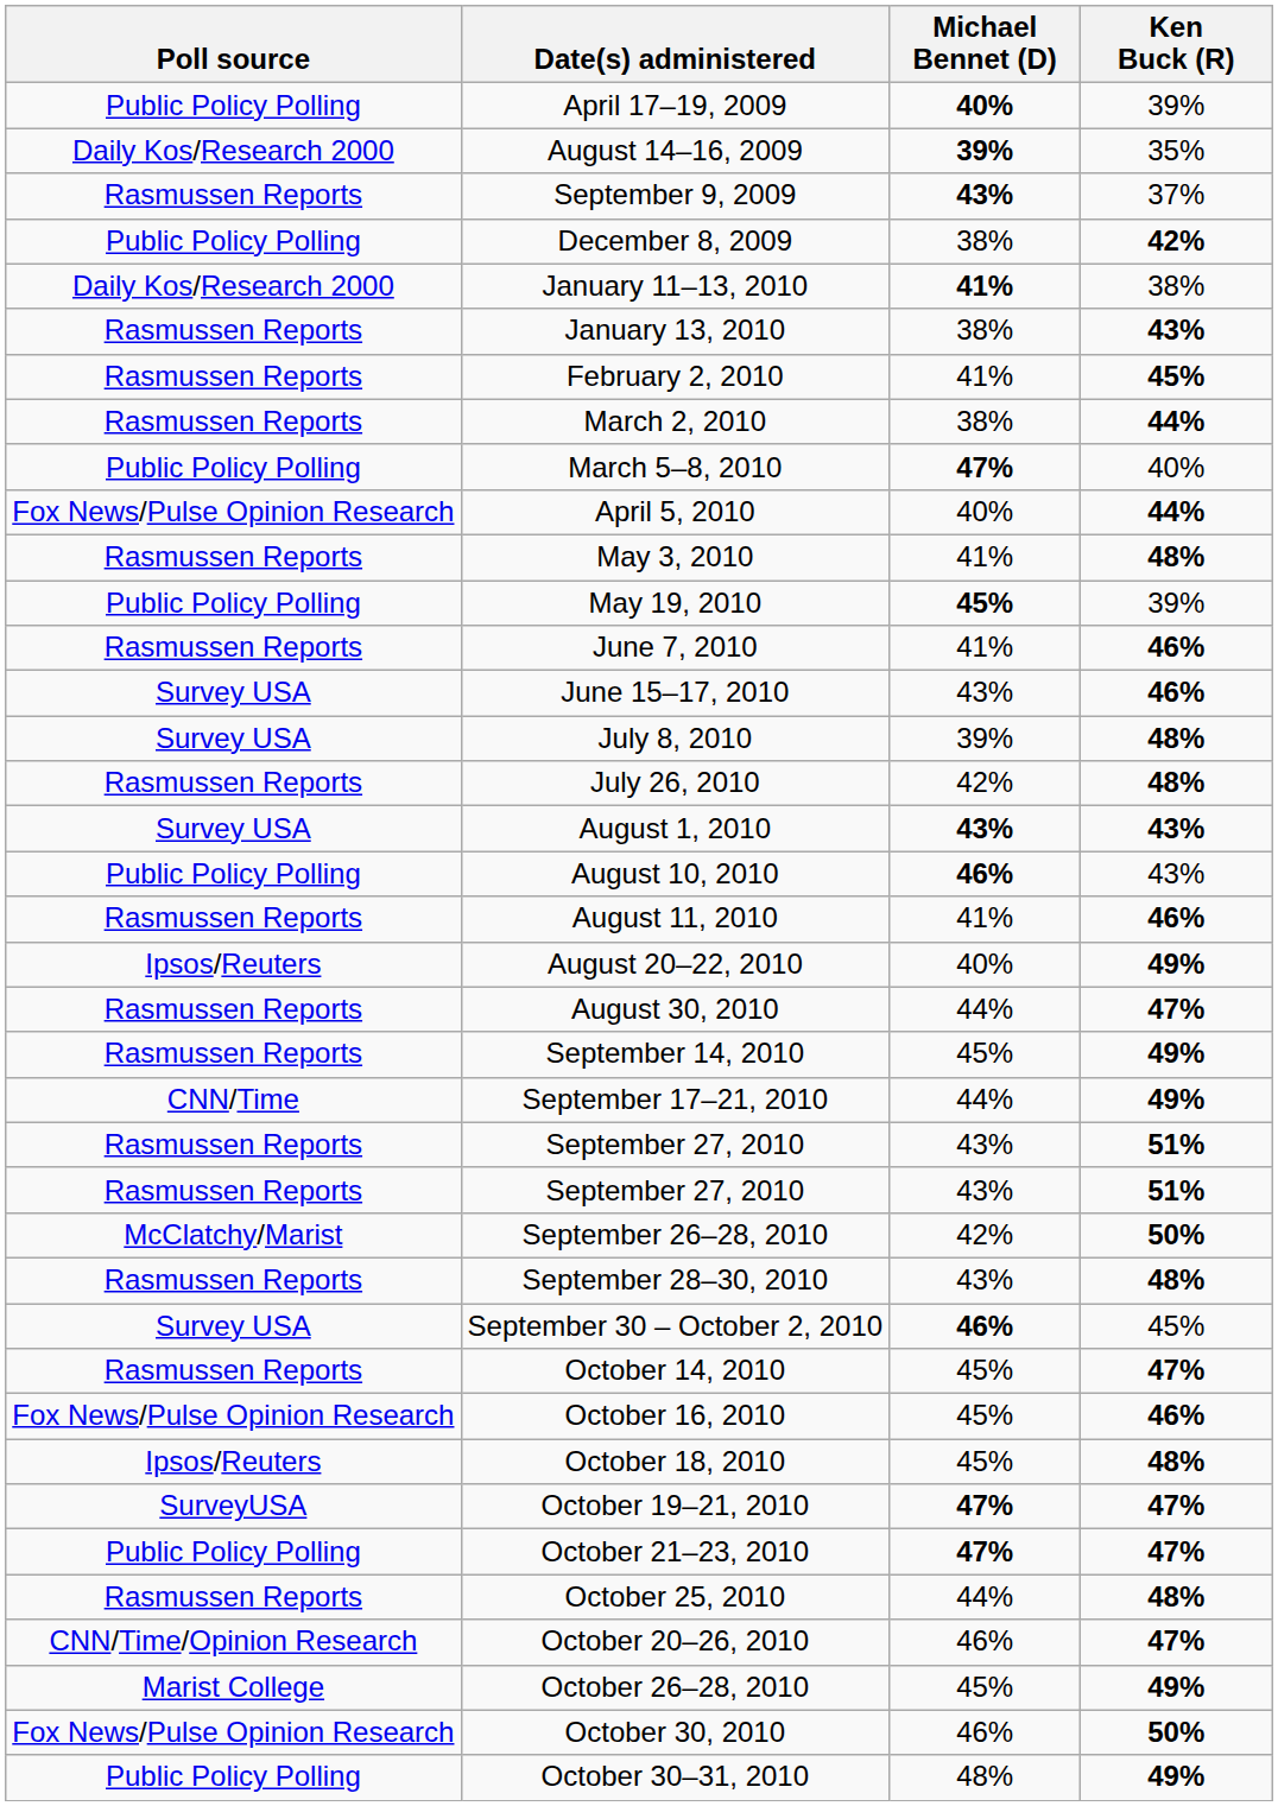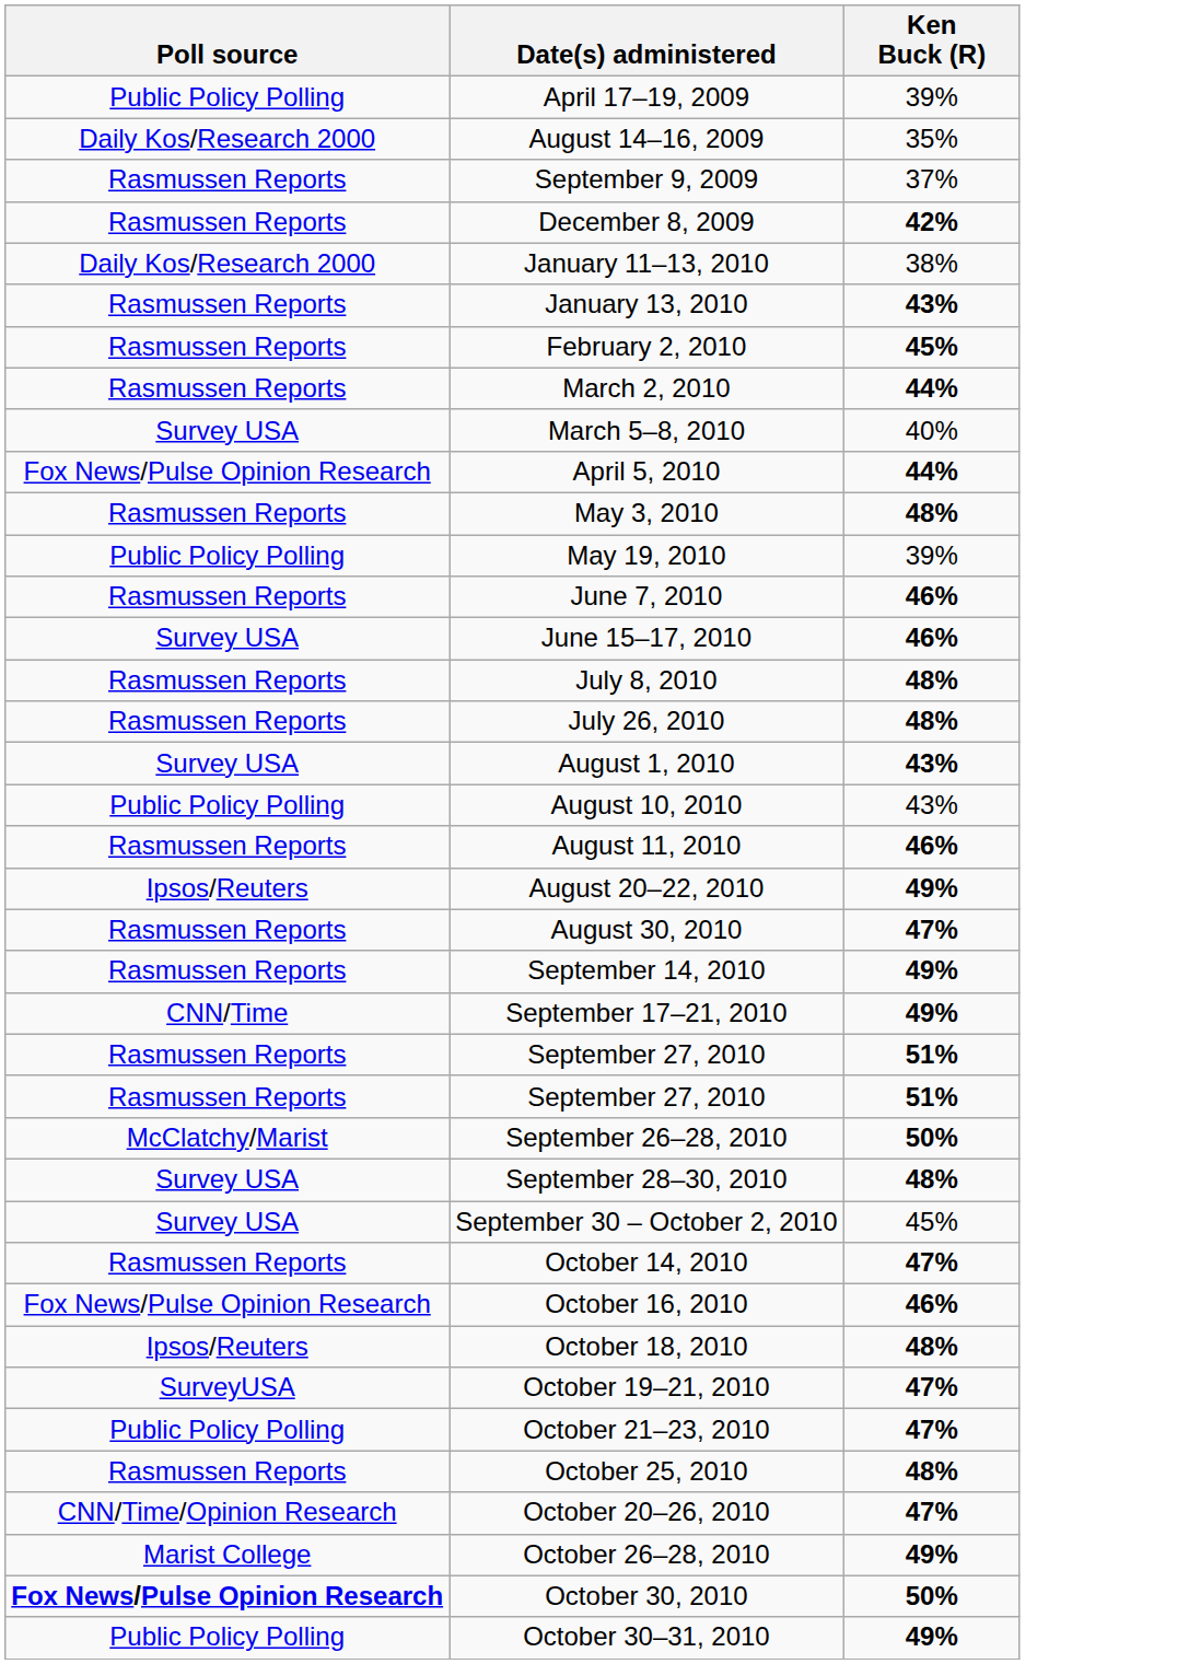 <table class="wikitable" style="text-align:center">
 <tr valign=bottom>
 <th>Poll source</th>
 <th>Date(s) administered</th>
-<th style="width:100px;">Michael<br>Bennet (D)</th>
 <th style="width:100px;">Ken<br>Buck (R)</th>
 </tr>
 <tr>
 <td><a href='#'>Public Policy Polling</a></td>
 <td>April 17–19, 2009</td>
-<td><strong>40%</strong></td>
 <td>39%</td>
 </tr>
 <tr>
 <td><a href='#'>Daily Kos</a>/<a href='#'>Research 2000</a></td>
 <td>August 14–16, 2009</td>
-<td><strong>39%</strong></td>
 <td>35%</td>
 </tr>
 <tr>
 <td><a href='#'>Rasmussen Reports</a></td>
 <td>September 9, 2009</td>
-<td><strong>43%</strong></td>
 <td>37%</td>
 </tr>
 <tr>
-<td><a href='#'>Public Policy Polling</a></td>
+<td><a href='#'>Rasmussen Reports</a></td>
 <td>December 8, 2009</td>
-<td>38%</td>
 <td><strong>42%</strong></td>
 </tr>
 <tr>
 <td><a href='#'>Daily Kos</a>/<a href='#'>Research 2000</a></td>
 <td>January 11–13, 2010</td>
-<td><strong>41%</strong></td>
 <td>38%</td>
 </tr>
 <tr>
 <td><a href='#'>Rasmussen Reports</a></td>
 <td>January 13, 2010</td>
-<td>38%</td>
 <td><strong>43%</strong></td>
 </tr>
 <tr>
 <td><a href='#'>Rasmussen Reports</a></td>
 <td>February 2, 2010</td>
-<td>41%</td>
 <td><strong>45%</strong></td>
 </tr>
 <tr>
 <td><a href='#'>Rasmussen Reports</a></td>
 <td>March 2, 2010</td>
-<td>38%</td>
 <td><strong>44%</strong></td>
 </tr>
 <tr>
-<td><a href='#'>Public Policy Polling</a></td>
+<td><a href='#'>Survey USA</a></td>
 <td>March 5–8, 2010</td>
-<td><strong>47%</strong></td>
 <td>40%</td>
 </tr>
 <tr>
 <td><a href='#'>Fox News</a>/<a href='#'>Pulse Opinion Research</a></td>
 <td>April 5, 2010</td>
-<td>40%</td>
 <td><strong>44%</strong></td>
 </tr>
 <tr>
 <td><a href='#'>Rasmussen Reports</a></td>
 <td>May 3, 2010</td>
-<td>41%</td>
 <td><strong>48%</strong></td>
 </tr>
 <tr>
 <td><a href='#'>Public Policy Polling</a></td>
 <td>May 19, 2010</td>
-<td><strong>45%</strong></td>
 <td>39%</td>
 </tr>
 <tr>
 <td><a href='#'>Rasmussen Reports</a></td>
 <td>June 7, 2010</td>
-<td>41%</td>
 <td><strong>46%</strong></td>
 </tr>
 <tr>
 <td><a href='#'>Survey USA</a></td>
 <td>June 15–17, 2010</td>
-<td>43%</td>
 <td><strong>46%</strong></td>
 </tr>
 <tr>
-<td><a href='#'>Survey USA</a></td>
+<td><a href='#'>Rasmussen Reports</a></td>
 <td>July 8, 2010</td>
-<td>39%</td>
 <td><strong>48%</strong></td>
 </tr>
 <tr>
 <td><a href='#'>Rasmussen Reports</a></td>
 <td>July 26, 2010</td>
-<td>42%</td>
 <td><strong>48%</strong></td>
 </tr>
 <tr>
 <td><a href='#'>Survey USA</a></td>
 <td>August 1, 2010</td>
 <td><strong>43%</strong></td>
-<td><strong>43%</strong></td>
 </tr>
 <tr>
 <td><a href='#'>Public Policy Polling</a></td>
 <td>August 10, 2010</td>
-<td><strong>46%</strong></td>
 <td>43%</td>
 </tr>
 <tr>
 <td><a href='#'>Rasmussen Reports</a></td>
 <td>August 11, 2010</td>
-<td>41%</td>
 <td><strong>46%</strong></td>
 </tr>
 <tr>
 <td><a href='#'>Ipsos</a>/<a href='#'>Reuters</a></td>
 <td>August 20–22, 2010</td>
-<td>40%</td>
 <td><strong>49%</strong></td>
 </tr>
 <tr>
 <td><a href='#'>Rasmussen Reports</a></td>
 <td>August 30, 2010</td>
-<td>44%</td>
 <td><strong>47%</strong></td>
 </tr>
 <tr>
 <td><a href='#'>Rasmussen Reports</a></td>
 <td>September 14, 2010</td>
-<td>45%</td>
 <td><strong>49%</strong></td>
 </tr>
 <tr>
 <td><a href='#'>CNN</a>/<a href='#'>Time</a></td>
 <td>September 17–21, 2010</td>
-<td>44%</td>
 <td><strong>49%</strong></td>
 </tr>
 <tr>
 <td><a href='#'>Rasmussen Reports</a></td>
 <td>September 27, 2010</td>
-<td>43%</td>
 <td><strong>51%</strong></td>
 </tr>
 <tr>
 <td><a href='#'>Rasmussen Reports</a></td>
 <td>September 27, 2010</td>
-<td>43%</td>
 <td><strong>51%</strong></td>
 </tr>
 <tr>
 <td><a href='#'>McClatchy</a>/<a href='#'>Marist</a></td>
 <td>September 26–28, 2010</td>
-<td>42%</td>
 <td><strong>50%</strong></td>
 </tr>
 <tr>
-<td><a href='#'>Rasmussen Reports</a></td>
+<td><a href='#'>Survey USA</a></td>
 <td>September 28–30, 2010</td>
-<td>43%</td>
 <td><strong>48%</strong></td>
 </tr>
 <tr>
 <td><a href='#'>Survey USA</a></td>
 <td>September 30 – October 2, 2010</td>
-<td><strong>46%</strong></td>
 <td>45%</td>
 </tr>
 <tr>
 <td><a href='#'>Rasmussen Reports</a></td>
 <td>October 14, 2010</td>
-<td>45%</td>
 <td><strong>47%</strong></td>
 </tr>
 <tr>
 <td><a href='#'>Fox News</a>/<a href='#'>Pulse Opinion Research</a></td>
 <td>October 16, 2010</td>
-<td>45%</td>
 <td><strong>46%</strong></td>
 </tr>
 <tr>
 <td><a href='#'>Ipsos</a>/<a href='#'>Reuters</a></td>
 <td>October 18, 2010</td>
-<td>45%</td>
 <td><strong>48%</strong></td>
 </tr>
 <tr>
 <td><a href='#'>SurveyUSA</a></td>
 <td>October 19–21, 2010</td>
 <td><strong>47%</strong></td>
-<td><strong>47%</strong></td>
 </tr>
 <tr>
 <td><a href='#'>Public Policy Polling</a></td>
 <td>October 21–23, 2010</td>
 <td><strong>47%</strong></td>
-<td><strong>47%</strong></td>
 </tr>
 <tr>
 <td><a href='#'>Rasmussen Reports</a></td>
 <td>October 25, 2010</td>
-<td>44%</td>
 <td><strong>48%</strong></td>
 </tr>
 <tr>
 <td><a href='#'>CNN</a>/<a href='#'>Time</a>/<a href='#'>Opinion Research</a></td>
 <td>October 20–26, 2010</td>
-<td>46%</td>
 <td><strong>47%</strong></td>
 </tr>
 <tr>
 <td><a href='#'>Marist College</a></td>
 <td>October 26–28, 2010</td>
-<td>45%</td>
 <td><strong>49%</strong></td>
 </tr>
 <tr>
-<td><a href='#'>Fox News</a>/<a href='#'>Pulse Opinion Research</a></td>
+<td><strong><a href='#'>Fox News</a>/<a href='#'>Pulse Opinion Research</a></strong></td>
 <td>October 30, 2010</td>
-<td>46%</td>
 <td><strong>50%</strong></td>
 </tr>
 <tr>
 <td><a href='#'>Public Policy Polling</a></td>
 <td>October 30–31, 2010</td>
-<td>48%</td>
 <td><strong>49%</strong></td>
 </tr>
 </table>
